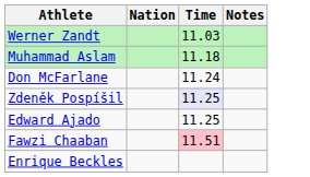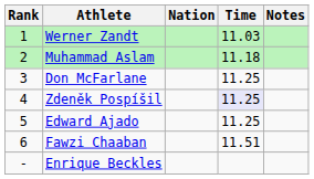 <table class="wikitable sortable" style="text-align:center">
 <tr>
+<th>Rank</th>
 <th>Athlete</th>
 <th>Nation</th>
 <th>Time</th>
 <th>Notes</th>
 </tr>
 <tr bgcolor=bbf3bb>
+<td>1</td>
 <td align=left><a href='#'>Werner Zandt</a></td>
 <td align=left></td>
 <td>11.03</td>
 <td></td>
 </tr>
 <tr bgcolor=bbf3bb>
+<td>2</td>
 <td align=left><a href='#'>Muhammad Aslam</a></td>
 <td align=left></td>
 <td>11.18</td>
 <td></td>
 </tr>
 <tr>
+<td>3</td>
 <td align=left><a href='#'>Don McFarlane</a></td>
 <td align=left></td>
-<td>11.24</td>
+<td>11.25</td>
 <td></td>
 </tr>
 <tr>
+<td>4</td>
 <td align=left><a href='#'>Zdeněk Pospíšil</a></td>
 <td align=left></td>
 <td style="background: lavender;">11.25</td>
 <td></td>
 </tr>
 <tr>
+<td>5</td>
 <td align=left><a href='#'>Edward Ajado</a></td>
 <td align=left></td>
 <td>11.25</td>
 <td></td>
 </tr>
 <tr>
+<td>6</td>
 <td align=left><a href='#'>Fawzi Chaaban</a></td>
 <td align=left></td>
-<td style="background: pink;">11.51</td>
+<td>11.51</td>
 <td></td>
 </tr>
 <tr>
+<td data-sort-value=7>-</td>
 <td align=left><a href='#'>Enrique Beckles</a></td>
 <td align=left></td>
 <td></td>
 <td></td>
 </tr>
 </table>
